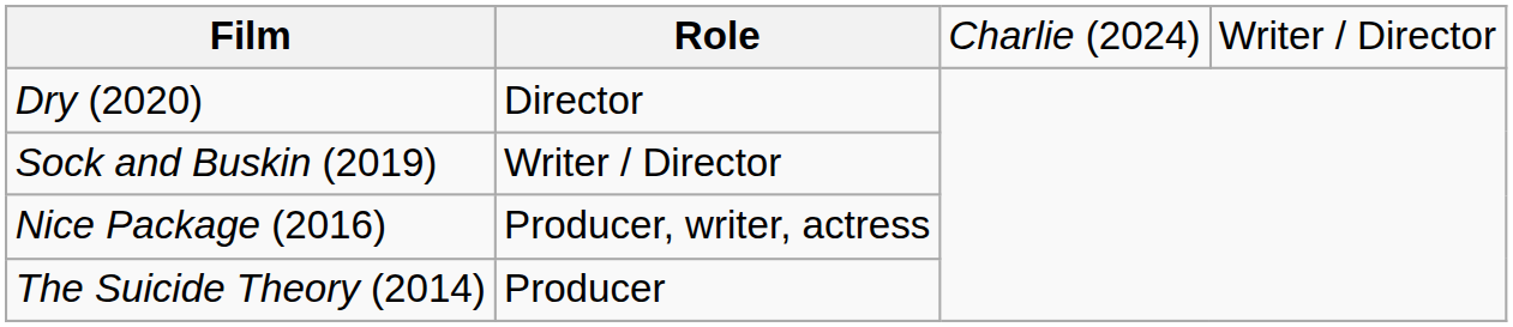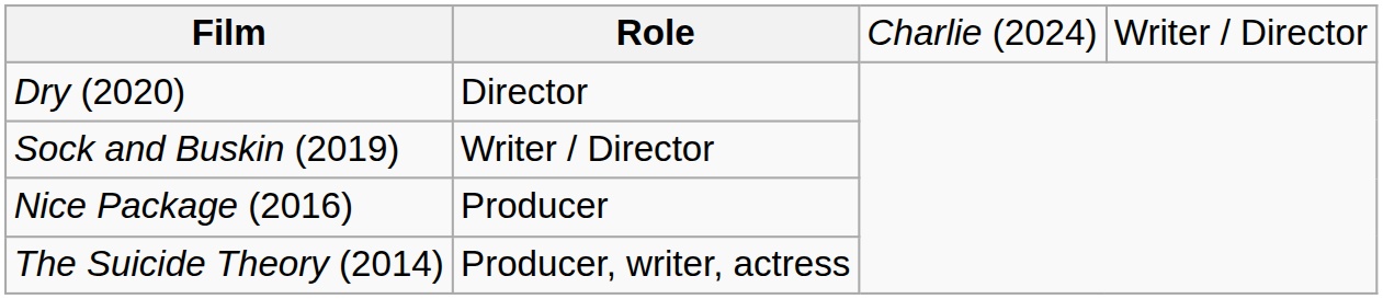 <table class="wikitable">
 <tr>
 <th>Film</th>
 <th>Role</th>
 <td><em>Charlie</em> (2024)</td>
 <td>Writer / Director</td>
 </tr>
 <tr>
 <td><em>Dry</em> (2020)</td>
 <td>Director</td>
 </tr>
 <tr>
 <td><em>Sock and Buskin</em> (2019)</td>
 <td>Writer / Director</td>
 </tr>
 <tr>
 <td><em>Nice Package</em> (2016)</td>
-<td>Producer, writer, actress</td>
+<td>Producer</td>
 </tr>
 <tr>
 <td><em>The Suicide Theory</em> (2014)</td>
-<td>Producer</td>
+<td>Producer, writer, actress</td>
 </tr>
 </table>
